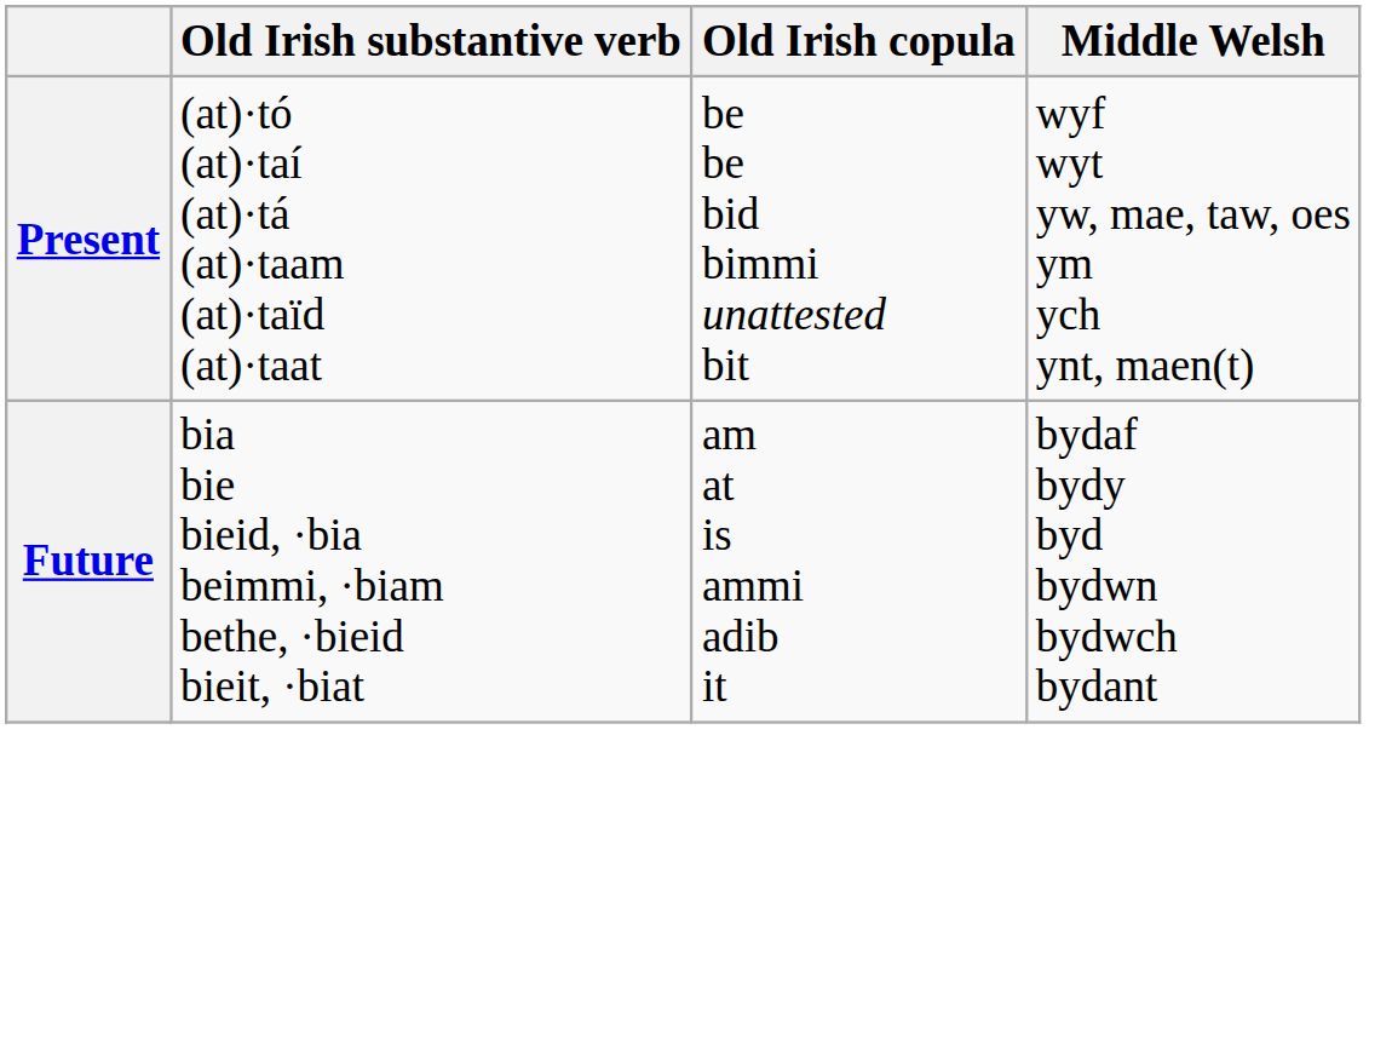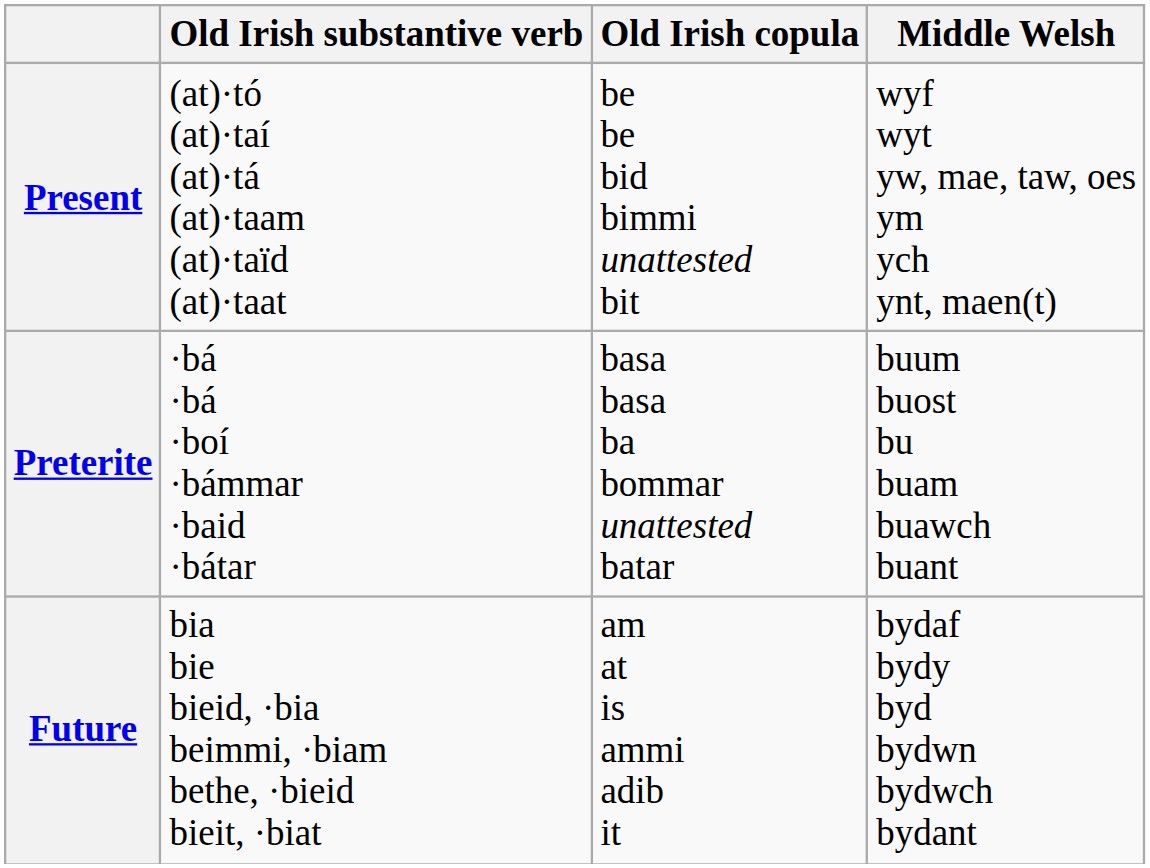 <table class="wikitable">
 <tr>
 <th></th>
 <th>Old Irish substantive verb</th>
 <th>Old Irish copula</th>
 <th>Middle Welsh</th>
 </tr>
 <tr>
 <th><a href='#'>Present</a></th>
 <td>(at)·tó<br>(at)·taí<br>(at)·tá<br>(at)·taam<br>(at)·taïd<br>(at)·taat</td>
 <td>be<br>be<br>bid<br>bimmi<br><em>unattested</em><br>bit</td>
 <td>wyf<br>wyt<br>yw, mae, taw, oes<br>ym<br>ych<br>ynt, maen(t)</td>
 </tr>
 <tr>
+<th><a href='#'>Preterite</a></th>
+<td>·bá<br>·bá<br>·boí<br>·bámmar<br>·baid<br>·bátar</td>
+<td>basa<br>basa<br>ba<br>bommar<br><em>unattested</em><br>batar</td>
+<td>buum<br>buost<br>bu<br>buam<br>buawch<br>buant</td>
+</tr>
+<tr>
 <th><a href='#'>Future</a></th>
 <td>bia<br>bie<br>bieid, ·bia<br>beimmi, ·biam<br>bethe, ·bieid<br>bieit, ·biat</td>
 <td>am<br>at<br>is<br>ammi<br>adib<br>it</td>
 <td>bydaf<br>bydy<br>byd<br>bydwn<br>bydwch<br>bydant</td>
 </tr>
 </table>
